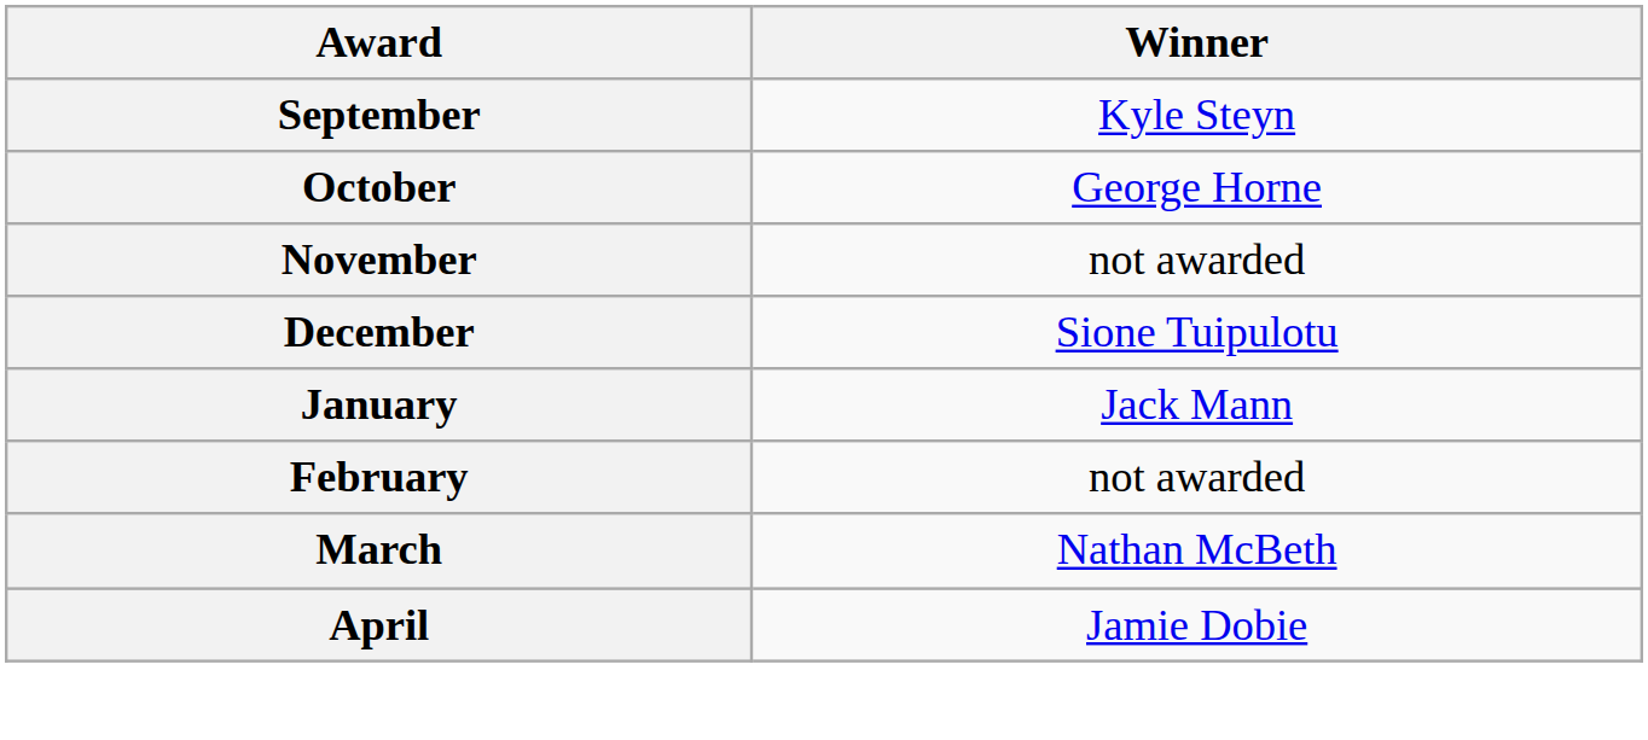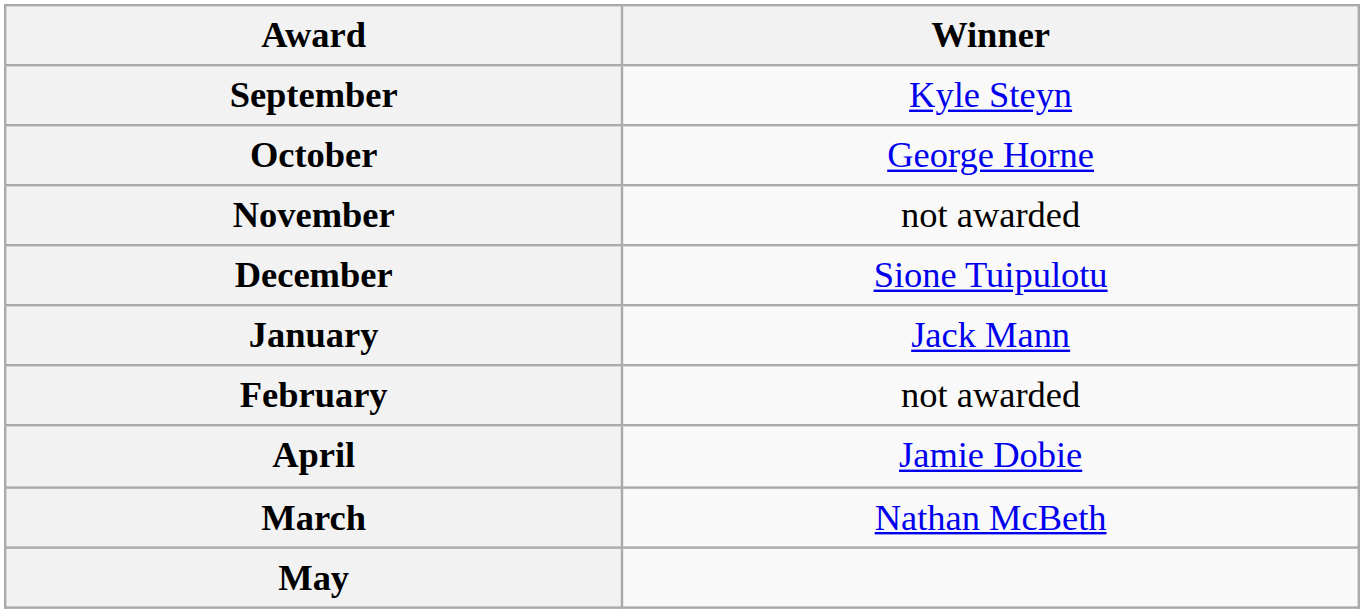 <table class="wikitable" style="font-size:95%; text-align:center;">
 <tr>
 <th style="width:250px;">Award</th>
 <th style="width:300px;">Winner</th>
 </tr>
 <tr>
 <th>September</th>
 <td> <a href='#'>Kyle Steyn</a></td>
 </tr>
 <tr>
 <th>October</th>
 <td> <a href='#'>George Horne</a></td>
 </tr>
 <tr>
 <th>November</th>
 <td>not awarded</td>
 </tr>
 <tr>
 <th>December</th>
 <td> <a href='#'>Sione Tuipulotu</a></td>
 </tr>
 <tr>
 <th>January</th>
 <td> <a href='#'>Jack Mann</a></td>
 </tr>
 <tr>
 <th>February</th>
 <td>not awarded</td>
 </tr>
 <tr>
+<th>April</th>
+<td> <a href='#'>Jamie Dobie</a></td>
+</tr>
+<tr>
 <th>March</th>
 <td> <a href='#'>Nathan McBeth</a></td>
 </tr>
 <tr>
-<th>April</th>
-<td> <a href='#'>Jamie Dobie</a></td>
+<th>May</th>
+<td></td>
 </tr>
 </table>
